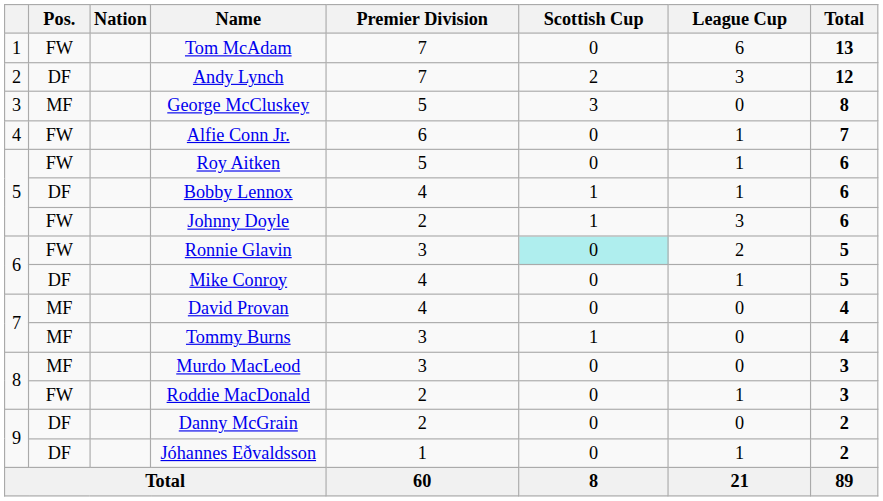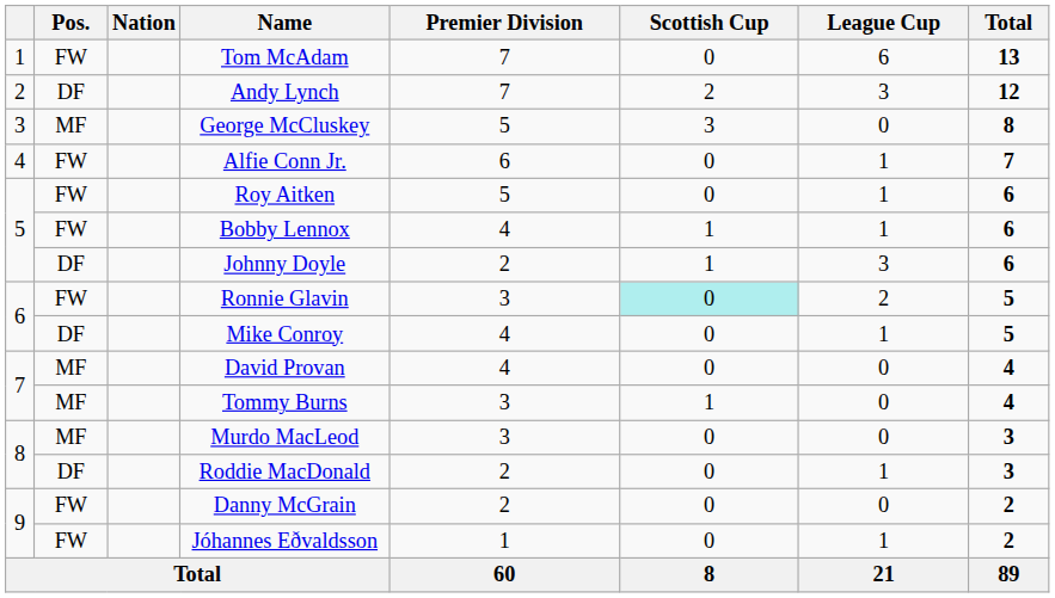 <table class="wikitable sortable" style="text-align:center;">
 <tr>
 <th></th>
 <th width="7%">Pos.</th>
 <th width="7%">Nation</th>
 <th width="20%">Name</th>
 <th>Premier Division</th>
 <th>Scottish Cup</th>
 <th>League Cup</th>
 <th>Total</th>
 </tr>
 <tr>
 <td align=center rowspan=1>1</td>
 <td>FW</td>
 <td></td>
 <td><a href='#'>Tom McAdam</a></td>
 <td>7</td>
 <td>0</td>
 <td>6</td>
 <td><strong>13</strong></td>
 </tr>
 <tr>
 <td align=center rowspan=1>2</td>
 <td>DF</td>
 <td></td>
 <td><a href='#'>Andy Lynch</a></td>
 <td>7</td>
 <td>2</td>
 <td>3</td>
 <td><strong>12</strong></td>
 </tr>
 <tr>
 <td>3</td>
 <td>MF</td>
 <td></td>
 <td><a href='#'>George McCluskey</a></td>
 <td>5</td>
 <td>3</td>
 <td>0</td>
 <td><strong>8</strong></td>
 </tr>
 <tr>
 <td align="center">4</td>
 <td>FW</td>
 <td></td>
 <td><a href='#'>Alfie Conn Jr.</a></td>
 <td>6</td>
 <td>0</td>
 <td>1</td>
 <td><strong>7</strong></td>
 </tr>
 <tr>
 <td rowspan="3">5</td>
 <td>FW</td>
 <td></td>
 <td><a href='#'>Roy Aitken</a></td>
 <td>5</td>
 <td>0</td>
 <td>1</td>
 <td><strong>6</strong></td>
 </tr>
 <tr>
-<td>DF</td>
+<td>FW</td>
 <td></td>
 <td><a href='#'>Bobby Lennox</a></td>
 <td>4</td>
 <td>1</td>
 <td>1</td>
 <td><strong>6</strong></td>
 </tr>
 <tr>
-<td>FW</td>
+<td>DF</td>
 <td></td>
 <td><a href='#'>Johnny Doyle</a></td>
 <td>2</td>
 <td>1</td>
 <td>3</td>
 <td><strong>6</strong></td>
 </tr>
 <tr>
 <td rowspan="2">6</td>
 <td>FW</td>
 <td></td>
 <td><a href='#'>Ronnie Glavin</a></td>
 <td>3</td>
 <td style="background: paleturquoise;">0</td>
 <td>2</td>
 <td><strong>5</strong></td>
 </tr>
 <tr>
 <td>DF</td>
 <td></td>
 <td><a href='#'>Mike Conroy</a></td>
 <td>4</td>
 <td>0</td>
 <td>1</td>
 <td><strong>5</strong></td>
 </tr>
 <tr>
 <td rowspan="2">7</td>
 <td>MF</td>
 <td></td>
 <td><a href='#'>David Provan</a></td>
 <td>4</td>
 <td>0</td>
 <td>0</td>
 <td><strong>4</strong></td>
 </tr>
 <tr>
 <td>MF</td>
 <td></td>
 <td><a href='#'>Tommy Burns</a></td>
 <td>3</td>
 <td>1</td>
 <td>0</td>
 <td><strong>4</strong></td>
 </tr>
 <tr>
 <td rowspan="2">8</td>
 <td>MF</td>
 <td></td>
 <td><a href='#'>Murdo MacLeod</a></td>
 <td>3</td>
 <td>0</td>
 <td>0</td>
 <td><strong>3</strong></td>
 </tr>
 <tr>
-<td>FW</td>
+<td>DF</td>
 <td></td>
 <td><a href='#'>Roddie MacDonald</a></td>
 <td>2</td>
 <td>0</td>
 <td>1</td>
 <td><strong>3</strong></td>
 </tr>
 <tr>
 <td rowspan="2">9</td>
-<td>DF</td>
+<td>FW</td>
 <td></td>
 <td><a href='#'>Danny McGrain</a></td>
 <td>2</td>
 <td>0</td>
 <td>0</td>
 <td><strong>2</strong></td>
 </tr>
 <tr>
-<td>DF</td>
+<td>FW</td>
 <td></td>
 <td><a href='#'>Jóhannes Eðvaldsson</a></td>
 <td>1</td>
 <td>0</td>
 <td>1</td>
 <td><strong>2</strong></td>
 </tr>
 <tr class="sortbottom" bgcolor="#f1f1f1">
 <td colspan="4" align="center"><strong>Total</strong></td>
 <td align="center"><strong>60</strong></td>
 <td align="center"><strong>8</strong></td>
 <td align="center"><strong>21</strong></td>
 <td align="center"><strong>89</strong></td>
 </tr>
 </table>
